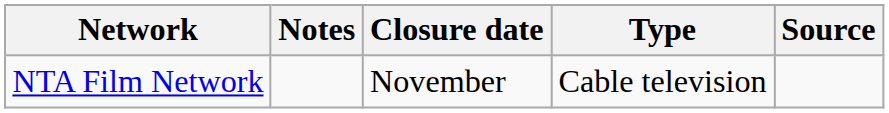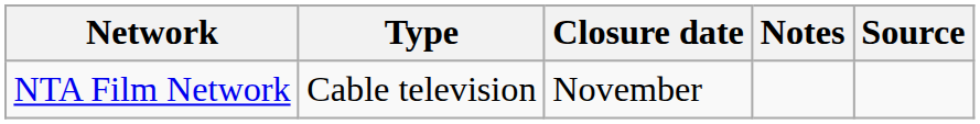 <table class="wikitable sortable">
 <tr>
 <th>Network</th>
+<th>Type</th>
+<th>Closure date</th>
 <th>Notes</th>
-<th>Closure date</th>
-<th>Type</th>
 <th>Source</th>
 </tr>
 <tr>
 <td><a href='#'>NTA Film Network</a></td>
+<td>Cable television</td>
+<td>November</td>
 <td></td>
-<td>November</td>
-<td>Cable television</td>
 <td></td>
 </tr>
 </table>
